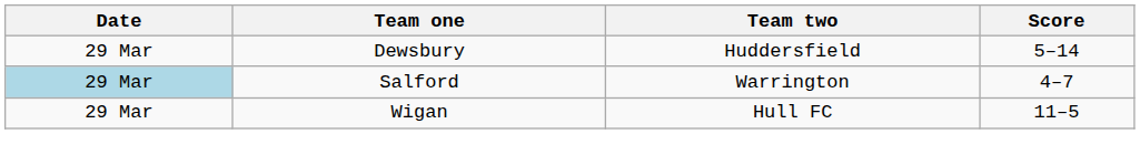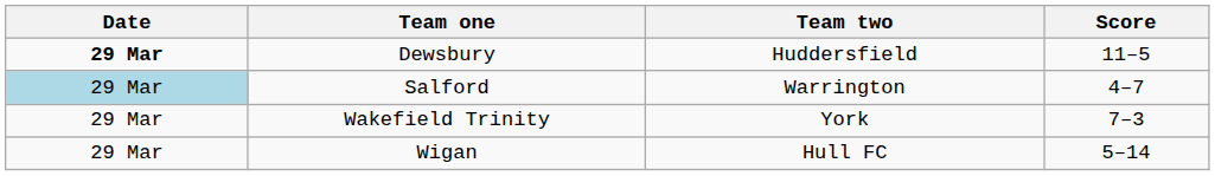 <table class="wikitable" style="text-align: center">
 <tr>
 <th width=150>Date</th>
 <th width=250>Team one</th>
 <th width=250>Team two</th>
 <th width=100>Score</th>
 </tr>
 <tr>
-<td>29 Mar</td>
+<td><strong>29 Mar</strong></td>
 <td>Dewsbury</td>
 <td>Huddersfield</td>
-<td>5–14</td>
+<td>11–5</td>
 </tr>
 <tr>
 <td style="background: lightblue;">29 Mar</td>
 <td>Salford</td>
 <td>Warrington</td>
 <td>4–7</td>
 </tr>
 <tr>
 <td>29 Mar</td>
+<td>Wakefield Trinity</td>
+<td>York</td>
+<td>7–3</td>
+</tr>
+<tr>
+<td>29 Mar</td>
 <td>Wigan</td>
 <td>Hull FC</td>
-<td>11–5</td>
+<td>5–14</td>
 </tr>
 </table>
